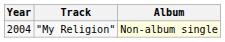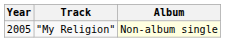 <table class="wikitable">
 <tr>
 <th>Year</th>
 <th>Track</th>
 <th>Album</th>
 </tr>
 <tr>
-<td>2004</td>
+<td>2005</td>
 <td>"My Religion"</td>
 <td style="background: lightyellow;">Non-album single</td>
 </tr>
 </table>
